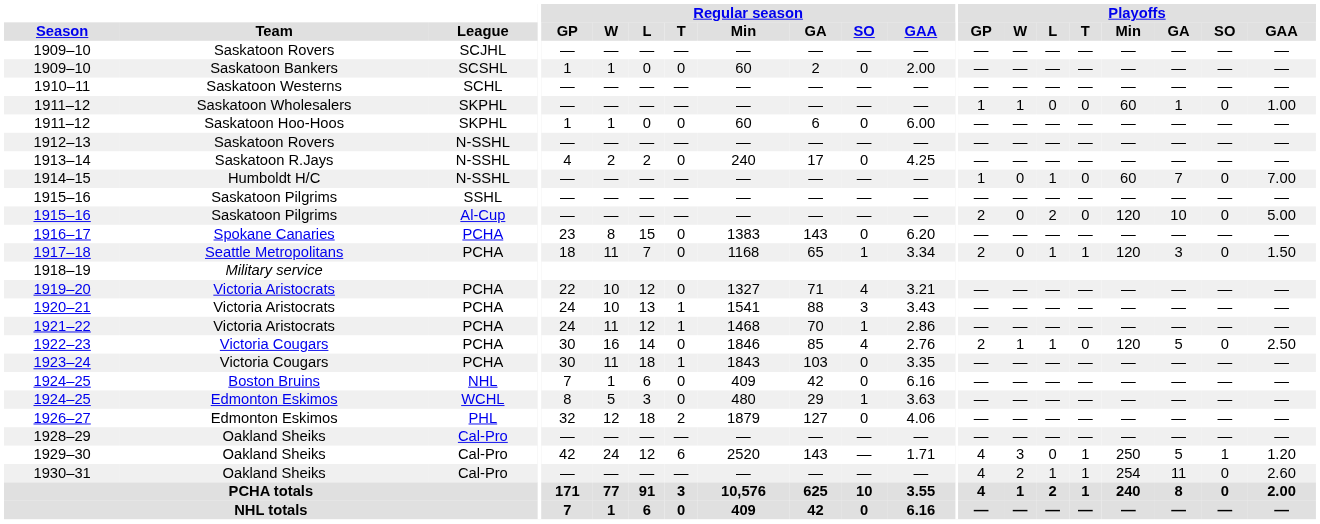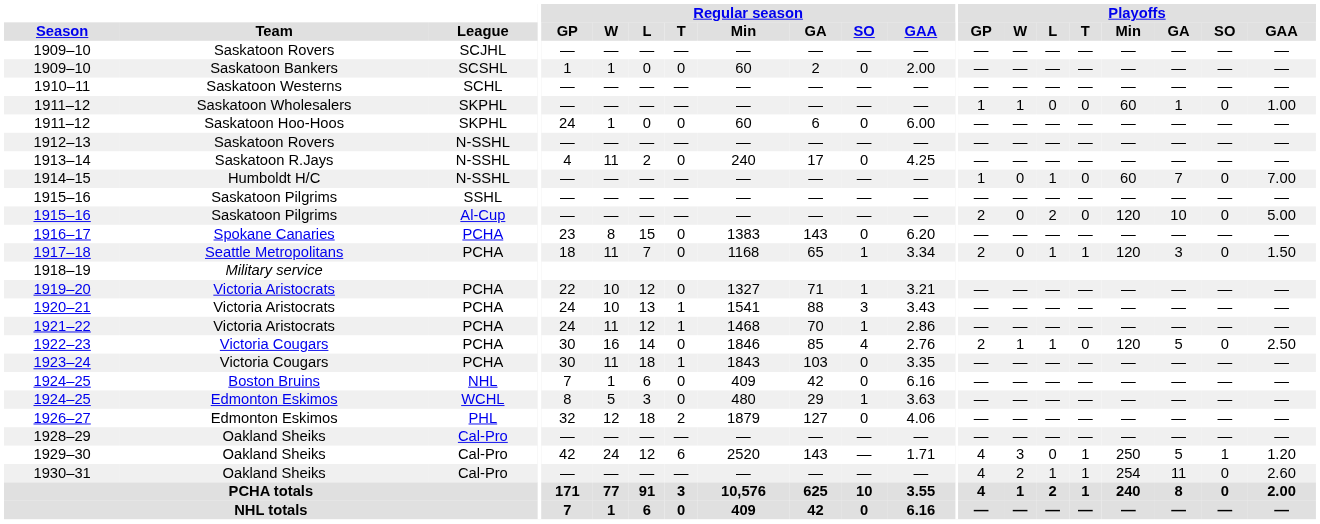 <table border="0" cellpadding="1" cellspacing="0" style="width:90%; text-align:center;">
 <tr bgcolor="#e0e0e0">
 <th colspan="3" bgcolor="#ffffff"></th>
 <th rowspan="99" bgcolor="#ffffff"></th>
 <th colspan="8" bgcolor="#e0e0e0"><a href='#'>Regular season</a></th>
 <th rowspan="99" bgcolor="#ffffff"></th>
 <th colspan="8" bgcolor="#e0e0e0"><a href='#'>Playoffs</a></th>
 </tr>
 <tr bgcolor="#e0e0e0">
 <th><a href='#'>Season</a></th>
 <th>Team</th>
 <th>League</th>
 <th>GP</th>
 <th>W</th>
 <th>L</th>
 <th>T</th>
 <th>Min</th>
 <th>GA</th>
 <th><a href='#'>SO</a></th>
 <th><a href='#'>GAA</a></th>
 <th>GP</th>
 <th>W</th>
 <th>L</th>
 <th>T</th>
 <th>Min</th>
 <th>GA</th>
 <th>SO</th>
 <th>GAA</th>
 </tr>
 <tr>
 <td>1909–10</td>
 <td>Saskatoon Rovers</td>
 <td>SCJHL</td>
 <td>—</td>
 <td>—</td>
 <td>—</td>
 <td>—</td>
 <td>—</td>
 <td>—</td>
 <td>—</td>
 <td>—</td>
 <td>—</td>
 <td>—</td>
 <td>—</td>
 <td>—</td>
 <td>—</td>
 <td>—</td>
 <td>—</td>
 <td>—</td>
 </tr>
 <tr bgcolor="#f0f0f0">
 <td>1909–10</td>
 <td>Saskatoon Bankers</td>
 <td>SCSHL</td>
 <td>1</td>
 <td>1</td>
 <td>0</td>
 <td>0</td>
 <td>60</td>
 <td>2</td>
 <td>0</td>
 <td>2.00</td>
 <td>—</td>
 <td>—</td>
 <td>—</td>
 <td>—</td>
 <td>—</td>
 <td>—</td>
 <td>—</td>
 <td>—</td>
 </tr>
 <tr>
 <td>1910–11</td>
 <td>Saskatoon Westerns</td>
 <td>SCHL</td>
 <td>—</td>
 <td>—</td>
 <td>—</td>
 <td>—</td>
 <td>—</td>
 <td>—</td>
 <td>—</td>
 <td>—</td>
 <td>—</td>
 <td>—</td>
 <td>—</td>
 <td>—</td>
 <td>—</td>
 <td>—</td>
 <td>—</td>
 <td>—</td>
 </tr>
 <tr bgcolor="#f0f0f0">
 <td>1911–12</td>
 <td>Saskatoon Wholesalers</td>
 <td>SKPHL</td>
 <td>—</td>
 <td>—</td>
 <td>—</td>
 <td>—</td>
 <td>—</td>
 <td>—</td>
 <td>—</td>
 <td>—</td>
 <td>1</td>
 <td>1</td>
 <td>0</td>
 <td>0</td>
 <td>60</td>
 <td>1</td>
 <td>0</td>
 <td>1.00</td>
 </tr>
 <tr>
 <td>1911–12</td>
 <td>Saskatoon Hoo-Hoos</td>
 <td>SKPHL</td>
-<td>1</td>
+<td>24</td>
 <td>1</td>
 <td>0</td>
 <td>0</td>
 <td>60</td>
 <td>6</td>
 <td>0</td>
 <td>6.00</td>
 <td>—</td>
 <td>—</td>
 <td>—</td>
 <td>—</td>
 <td>—</td>
 <td>—</td>
 <td>—</td>
 <td>—</td>
 </tr>
 <tr bgcolor="#f0f0f0">
 <td>1912–13</td>
 <td>Saskatoon Rovers</td>
 <td>N-SSHL</td>
 <td>—</td>
 <td>—</td>
 <td>—</td>
 <td>—</td>
 <td>—</td>
 <td>—</td>
 <td>—</td>
 <td>—</td>
 <td>—</td>
 <td>—</td>
 <td>—</td>
 <td>—</td>
 <td>—</td>
 <td>—</td>
 <td>—</td>
 <td>—</td>
 </tr>
 <tr>
 <td>1913–14</td>
 <td>Saskatoon R.Jays</td>
 <td>N-SSHL</td>
 <td>4</td>
-<td>2</td>
+<td>11</td>
 <td>2</td>
 <td>0</td>
 <td>240</td>
 <td>17</td>
 <td>0</td>
 <td>4.25</td>
 <td>—</td>
 <td>—</td>
 <td>—</td>
 <td>—</td>
 <td>—</td>
 <td>—</td>
 <td>—</td>
 <td>—</td>
 </tr>
 <tr bgcolor="#f0f0f0">
 <td>1914–15</td>
 <td>Humboldt H/C</td>
 <td>N-SSHL</td>
 <td>—</td>
 <td>—</td>
 <td>—</td>
 <td>—</td>
 <td>—</td>
 <td>—</td>
 <td>—</td>
 <td>—</td>
 <td>1</td>
 <td>0</td>
 <td>1</td>
 <td>0</td>
 <td>60</td>
 <td>7</td>
 <td>0</td>
 <td>7.00</td>
 </tr>
 <tr>
 <td>1915–16</td>
 <td>Saskatoon Pilgrims</td>
 <td>SSHL</td>
 <td>—</td>
 <td>—</td>
 <td>—</td>
 <td>—</td>
 <td>—</td>
 <td>—</td>
 <td>—</td>
 <td>—</td>
 <td>—</td>
 <td>—</td>
 <td>—</td>
 <td>—</td>
 <td>—</td>
 <td>—</td>
 <td>—</td>
 <td>—</td>
 </tr>
 <tr bgcolor="#f0f0f0">
 <td><a href='#'>1915–16</a></td>
 <td>Saskatoon Pilgrims</td>
 <td><a href='#'>Al-Cup</a></td>
 <td>—</td>
 <td>—</td>
 <td>—</td>
 <td>—</td>
 <td>—</td>
 <td>—</td>
 <td>—</td>
 <td>—</td>
 <td>2</td>
 <td>0</td>
 <td>2</td>
 <td>0</td>
 <td>120</td>
 <td>10</td>
 <td>0</td>
 <td>5.00</td>
 </tr>
 <tr>
 <td><a href='#'>1916–17</a></td>
 <td><a href='#'>Spokane Canaries</a></td>
 <td><a href='#'>PCHA</a></td>
 <td>23</td>
 <td>8</td>
 <td>15</td>
 <td>0</td>
 <td>1383</td>
 <td>143</td>
 <td>0</td>
 <td>6.20</td>
 <td>—</td>
 <td>—</td>
 <td>—</td>
 <td>—</td>
 <td>—</td>
 <td>—</td>
 <td>—</td>
 <td>—</td>
 </tr>
 <tr bgcolor="#f0f0f0">
 <td><a href='#'>1917–18</a></td>
 <td><a href='#'>Seattle Metropolitans</a></td>
 <td>PCHA</td>
 <td>18</td>
 <td>11</td>
 <td>7</td>
 <td>0</td>
 <td>1168</td>
 <td>65</td>
 <td>1</td>
 <td>3.34</td>
 <td>2</td>
 <td>0</td>
 <td>1</td>
 <td>1</td>
 <td>120</td>
 <td>3</td>
 <td>0</td>
 <td>1.50</td>
 </tr>
 <tr>
 <td>1918–19</td>
 <td><em>Military service</em></td>
 <td></td>
 <td></td>
 <td></td>
 <td></td>
 <td></td>
 <td></td>
 <td></td>
 <td></td>
 <td></td>
 <td></td>
 <td></td>
 <td></td>
 <td></td>
 <td></td>
 <td></td>
 <td></td>
 <td></td>
 </tr>
 <tr bgcolor="#f0f0f0">
 <td><a href='#'>1919–20</a></td>
 <td><a href='#'>Victoria Aristocrats</a></td>
 <td>PCHA</td>
 <td>22</td>
 <td>10</td>
 <td>12</td>
 <td>0</td>
 <td>1327</td>
 <td>71</td>
-<td>4</td>
+<td>1</td>
 <td>3.21</td>
 <td>—</td>
 <td>—</td>
 <td>—</td>
 <td>—</td>
 <td>—</td>
 <td>—</td>
 <td>—</td>
 <td>—</td>
 </tr>
 <tr>
 <td><a href='#'>1920–21</a></td>
 <td>Victoria Aristocrats</td>
 <td>PCHA</td>
 <td>24</td>
 <td>10</td>
 <td>13</td>
 <td>1</td>
 <td>1541</td>
 <td>88</td>
 <td>3</td>
 <td>3.43</td>
 <td>—</td>
 <td>—</td>
 <td>—</td>
 <td>—</td>
 <td>—</td>
 <td>—</td>
 <td>—</td>
 <td>—</td>
 </tr>
 <tr bgcolor="#f0f0f0">
 <td><a href='#'>1921–22</a></td>
 <td>Victoria Aristocrats</td>
 <td>PCHA</td>
 <td>24</td>
 <td>11</td>
 <td>12</td>
 <td>1</td>
 <td>1468</td>
 <td>70</td>
 <td>1</td>
 <td>2.86</td>
 <td>—</td>
 <td>—</td>
 <td>—</td>
 <td>—</td>
 <td>—</td>
 <td>—</td>
 <td>—</td>
 <td>—</td>
 </tr>
 <tr>
 <td><a href='#'>1922–23</a></td>
 <td><a href='#'>Victoria Cougars</a></td>
 <td>PCHA</td>
 <td>30</td>
 <td>16</td>
 <td>14</td>
 <td>0</td>
 <td>1846</td>
 <td>85</td>
 <td>4</td>
 <td>2.76</td>
 <td>2</td>
 <td>1</td>
 <td>1</td>
 <td>0</td>
 <td>120</td>
 <td>5</td>
 <td>0</td>
 <td>2.50</td>
 </tr>
 <tr bgcolor="#f0f0f0">
 <td><a href='#'>1923–24</a></td>
 <td>Victoria Cougars</td>
 <td>PCHA</td>
 <td>30</td>
 <td>11</td>
 <td>18</td>
 <td>1</td>
 <td>1843</td>
 <td>103</td>
 <td>0</td>
 <td>3.35</td>
 <td>—</td>
 <td>—</td>
 <td>—</td>
 <td>—</td>
 <td>—</td>
 <td>—</td>
 <td>—</td>
 <td>—</td>
 </tr>
 <tr>
 <td><a href='#'>1924–25</a></td>
 <td><a href='#'>Boston Bruins</a></td>
 <td><a href='#'>NHL</a></td>
 <td>7</td>
 <td>1</td>
 <td>6</td>
 <td>0</td>
 <td>409</td>
 <td>42</td>
 <td>0</td>
 <td>6.16</td>
 <td>—</td>
 <td>—</td>
 <td>—</td>
 <td>—</td>
 <td>—</td>
 <td>—</td>
 <td>—</td>
 <td>—</td>
 </tr>
 <tr bgcolor="#f0f0f0">
 <td><a href='#'>1924–25</a></td>
 <td><a href='#'>Edmonton Eskimos</a></td>
 <td><a href='#'>WCHL</a></td>
 <td>8</td>
 <td>5</td>
 <td>3</td>
 <td>0</td>
 <td>480</td>
 <td>29</td>
 <td>1</td>
 <td>3.63</td>
 <td>—</td>
 <td>—</td>
 <td>—</td>
 <td>—</td>
 <td>—</td>
 <td>—</td>
 <td>—</td>
 <td>—</td>
 </tr>
 <tr>
 <td><a href='#'>1926–27</a></td>
 <td>Edmonton Eskimos</td>
 <td><a href='#'>PHL</a></td>
 <td>32</td>
 <td>12</td>
 <td>18</td>
 <td>2</td>
 <td>1879</td>
 <td>127</td>
 <td>0</td>
 <td>4.06</td>
 <td>—</td>
 <td>—</td>
 <td>—</td>
 <td>—</td>
 <td>—</td>
 <td>—</td>
 <td>—</td>
 <td>—</td>
 </tr>
 <tr bgcolor="#f0f0f0">
 <td>1928–29</td>
 <td>Oakland Sheiks</td>
 <td><a href='#'>Cal-Pro</a></td>
 <td>—</td>
 <td>—</td>
 <td>—</td>
 <td>—</td>
 <td>—</td>
 <td>—</td>
 <td>—</td>
 <td>—</td>
 <td>—</td>
 <td>—</td>
 <td>—</td>
 <td>—</td>
 <td>—</td>
 <td>—</td>
 <td>—</td>
 <td>—</td>
 </tr>
 <tr>
 <td>1929–30</td>
 <td>Oakland Sheiks</td>
 <td>Cal-Pro</td>
 <td>42</td>
 <td>24</td>
 <td>12</td>
 <td>6</td>
 <td>2520</td>
 <td>143</td>
 <td>—</td>
 <td>1.71</td>
 <td>4</td>
 <td>3</td>
 <td>0</td>
 <td>1</td>
 <td>250</td>
 <td>5</td>
 <td>1</td>
 <td>1.20</td>
 </tr>
 <tr bgcolor="#f0f0f0">
 <td>1930–31</td>
 <td>Oakland Sheiks</td>
 <td>Cal-Pro</td>
 <td>—</td>
 <td>—</td>
 <td>—</td>
 <td>—</td>
 <td>—</td>
 <td>—</td>
 <td>—</td>
 <td>—</td>
 <td>4</td>
 <td>2</td>
 <td>1</td>
 <td>1</td>
 <td>254</td>
 <td>11</td>
 <td>0</td>
 <td>2.60</td>
 </tr>
 <tr bgcolor="#e0e0e0">
 <th colspan="3">PCHA totals</th>
 <th>171</th>
 <th>77</th>
 <th>91</th>
 <th>3</th>
 <th>10,576</th>
 <th>625</th>
 <th>10</th>
 <th>3.55</th>
 <th>4</th>
 <th>1</th>
 <th>2</th>
 <th>1</th>
 <th>240</th>
 <th>8</th>
 <th>0</th>
 <th>2.00</th>
 </tr>
 <tr bgcolor="#e0e0e0">
 <th colspan="3">NHL totals</th>
 <th>7</th>
 <th>1</th>
 <th>6</th>
 <th>0</th>
 <th>409</th>
 <th>42</th>
 <th>0</th>
 <th>6.16</th>
 <th>—</th>
 <th>—</th>
 <th>—</th>
 <th>—</th>
 <th>—</th>
 <th>—</th>
 <th>—</th>
 <th>—</th>
 </tr>
 </table>
